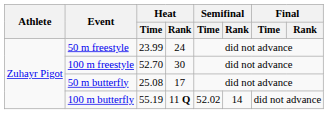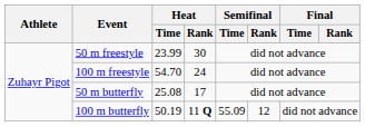 <table class=wikitable style="font-size:90%">
 <tr>
 <th rowspan=2>Athlete</th>
 <th rowspan=2>Event</th>
 <th colspan="2">Heat</th>
 <th colspan="2">Semifinal</th>
 <th colspan="2">Final</th>
 </tr>
 <tr style="font-size:95%">
 <th>Time</th>
 <th>Rank</th>
 <th>Time</th>
 <th>Rank</th>
 <th>Time</th>
 <th>Rank</th>
 </tr>
 <tr align=center>
 <td align=left rowspan=4><a href='#'>Zuhayr Pigot</a></td>
 <td align=left><a href='#'>50 m freestyle</a></td>
 <td>23.99</td>
-<td>24</td>
+<td>30</td>
 <td colspan=4>did not advance</td>
 </tr>
 <tr align=center>
 <td align=left><a href='#'>100 m freestyle</a></td>
-<td>52.70</td>
-<td>30</td>
+<td>54.70</td>
+<td>24</td>
 <td colspan=4>did not advance</td>
 </tr>
 <tr align=center>
 <td align=left><a href='#'>50 m butterfly</a></td>
 <td>25.08</td>
 <td>17</td>
 <td colspan=4>did not advance</td>
 </tr>
 <tr align=center>
 <td align=left><a href='#'>100 m butterfly</a></td>
-<td>55.19</td>
+<td>50.19</td>
 <td>11 <strong>Q</strong></td>
-<td>52.02</td>
-<td>14</td>
+<td>55.09</td>
+<td>12</td>
 <td colspan=2>did not advance</td>
 </tr>
 </table>
